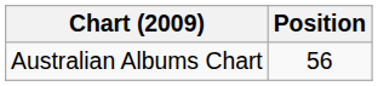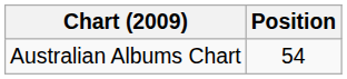 <table class="wikitable">
 <tr>
 <th>Chart (2009)</th>
 <th>Position</th>
 </tr>
 <tr>
 <td>Australian Albums Chart</td>
-<td align="center">56</td>
+<td align="center">54</td>
 </tr>
 </table>
